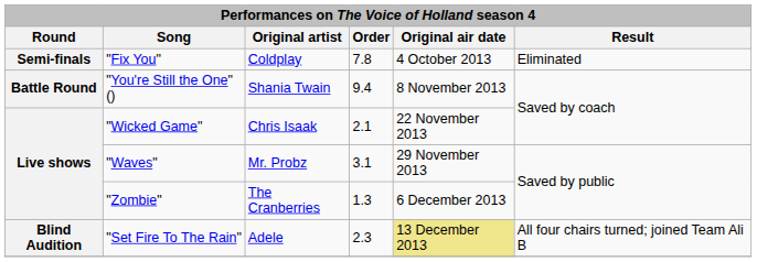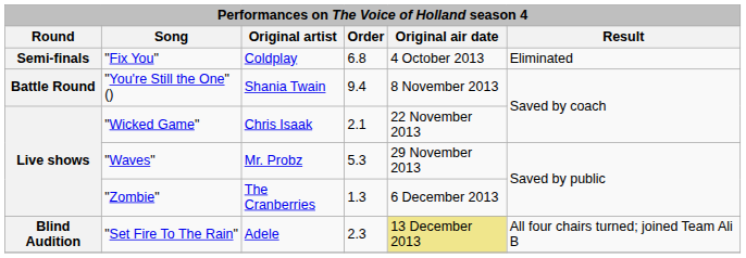 <table class="wikitable collapsible autocollapse; text-align:center;">
 <tr>
 <th colspan="7" style="background:#BFBFBF;">Performances on <em>The Voice of Holland</em> season 4</th>
 </tr>
 <tr>
 <th>Round</th>
 <th>Song</th>
 <th>Original artist</th>
 <th>Order</th>
 <th>Original air date</th>
 <th>Result</th>
 </tr>
 <tr>
 <th scope="row">Semi-finals</th>
 <td>"<a href='#'>Fix You</a>"</td>
 <td><a href='#'>Coldplay</a></td>
-<td>7.8</td>
+<td>6.8</td>
 <td>4 October 2013</td>
 <td>Eliminated</td>
 </tr>
 <tr>
 <th scope="row">Battle Round</th>
 <td>"<a href='#'>You're Still the One</a>" ()</td>
 <td><a href='#'>Shania Twain</a></td>
 <td>9.4</td>
 <td>8 November 2013</td>
 <td rowspan="2">Saved by coach</td>
 </tr>
 <tr>
 <th rowspan="3" scope="row">Live shows</th>
 <td>"<a href='#'>Wicked Game</a>"</td>
 <td><a href='#'>Chris Isaak</a></td>
 <td>2.1</td>
 <td>22 November 2013</td>
 </tr>
 <tr>
 <td>"<a href='#'>Waves</a>"</td>
 <td><a href='#'>Mr. Probz</a></td>
-<td>3.1</td>
+<td>5.3</td>
 <td>29 November 2013</td>
 <td rowspan="2">Saved by public</td>
 </tr>
 <tr>
 <td>"<a href='#'>Zombie</a>"</td>
 <td><a href='#'>The Cranberries</a></td>
 <td>1.3</td>
 <td>6 December 2013</td>
 </tr>
 <tr>
 <th scope="row">Blind Audition</th>
 <td>"<a href='#'>Set Fire To The Rain</a>"</td>
 <td><a href='#'>Adele</a></td>
 <td>2.3</td>
 <td style="background: khaki;">13 December 2013</td>
 <td>All four chairs turned; joined Team Ali B</td>
 </tr>
 <tr>
 </tr>
 </table>
